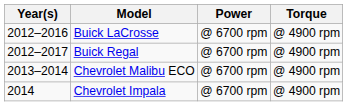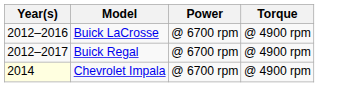 <table class="wikitable">
 <tr>
 <th scope="col">Year(s)</th>
 <th scope="col">Model</th>
 <th scope="col">Power</th>
 <th scope="col">Torque</th>
 </tr>
 <tr>
 <td>2012–2016</td>
 <td><a href='#'>Buick LaCrosse</a></td>
 <td> @ 6700 rpm</td>
 <td> @ 4900 rpm</td>
 </tr>
 <tr>
 <td>2012–2017</td>
 <td><a href='#'>Buick Regal</a></td>
 <td> @ 6700 rpm</td>
 <td> @ 4900 rpm</td>
 </tr>
 <tr>
-<td>2013–2014</td>
-<td><a href='#'>Chevrolet Malibu</a> ECO</td>
-<td> @ 6700 rpm</td>
-<td> @ 4900 rpm</td>
-</tr>
-<tr>
-<td>2014</td>
+<td style="background: lightyellow;">2014</td>
 <td><a href='#'>Chevrolet Impala</a></td>
 <td> @ 6700 rpm</td>
 <td> @ 4900 rpm</td>
 </tr>
 </table>
